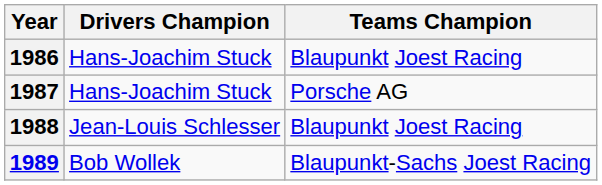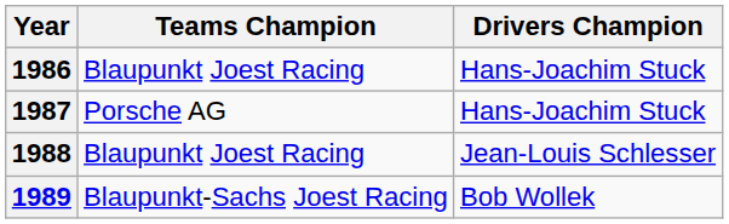 <table class="wikitable">
 <tr>
 <th>Year</th>
+<th>Teams Champion</th>
 <th>Drivers Champion</th>
-<th>Teams Champion</th>
 </tr>
 <tr>
 <th>1986</th>
+<td> <a href='#'>Blaupunkt</a> <a href='#'>Joest Racing</a></td>
 <td> <a href='#'>Hans-Joachim Stuck</a></td>
-<td> <a href='#'>Blaupunkt</a> <a href='#'>Joest Racing</a></td>
 </tr>
 <tr>
 <th>1987</th>
+<td> <a href='#'>Porsche</a> AG</td>
 <td> <a href='#'>Hans-Joachim Stuck</a></td>
-<td> <a href='#'>Porsche</a> AG</td>
 </tr>
 <tr>
 <th>1988</th>
+<td> <a href='#'>Blaupunkt</a> <a href='#'>Joest Racing</a></td>
 <td> <a href='#'>Jean-Louis Schlesser</a></td>
-<td> <a href='#'>Blaupunkt</a> <a href='#'>Joest Racing</a></td>
 </tr>
 <tr>
 <th><a href='#'>1989</a></th>
+<td> <a href='#'>Blaupunkt</a>-<a href='#'>Sachs</a> <a href='#'>Joest Racing</a></td>
 <td> <a href='#'>Bob Wollek</a></td>
-<td> <a href='#'>Blaupunkt</a>-<a href='#'>Sachs</a> <a href='#'>Joest Racing</a></td>
 </tr>
 </table>
